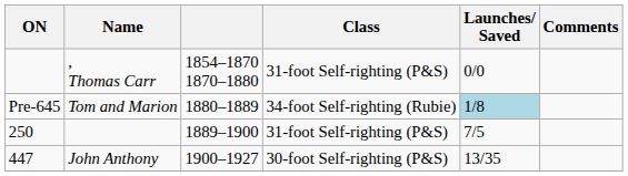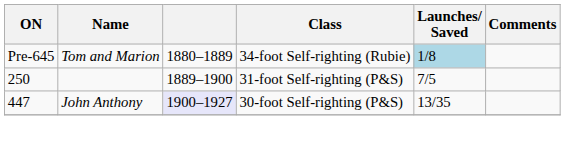 <table class="wikitable">
 <tr>
 <th>ON</th>
 <th>Name</th>
 <th></th>
 <th>Class</th>
 <th>Launches/<br>Saved</th>
 <th>Comments</th>
-</tr>
-<tr>
-<td></td>
-<td>,<br><em>Thomas Carr</em></td>
-<td>1854–1870<br>1870–1880</td>
-<td>31-foot Self-righting (P&S)</td>
-<td>0/0</td>
-<td></td>
 </tr>
 <tr>
 <td>Pre-645</td>
 <td><em>Tom and Marion</em></td>
 <td>1880–1889</td>
 <td>34-foot Self-righting (Rubie)</td>
 <td style="background: lightblue;">1/8</td>
 <td></td>
 </tr>
 <tr>
 <td>250</td>
 <td></td>
 <td>1889–1900</td>
 <td>31-foot Self-righting (P&S)</td>
 <td>7/5</td>
 <td></td>
 </tr>
 <tr>
 <td>447</td>
 <td><em>John Anthony</em></td>
-<td>1900–1927</td>
+<td style="background: lavender;">1900–1927</td>
 <td>30-foot Self-righting (P&S)</td>
 <td>13/35</td>
 <td></td>
 </tr>
 <tr>
 </tr>
 </table>
